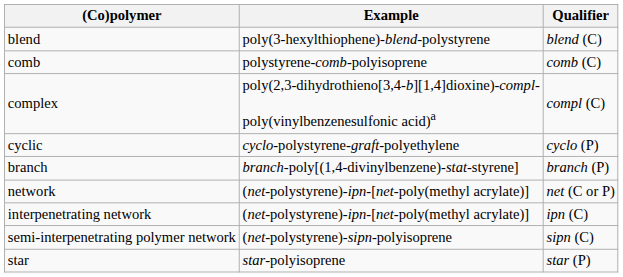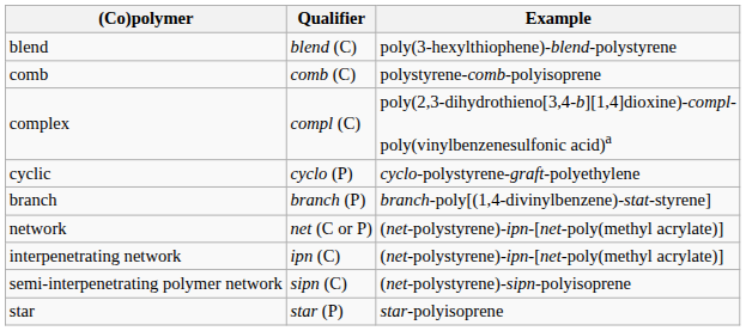 <table class="wikitable">
 <tr>
 <th>(Co)polymer</th>
+<th>Qualifier</th>
 <th>Example</th>
-<th>Qualifier</th>
 </tr>
 <tr>
 <td>blend</td>
+<td><em>blend</em>  (C)</td>
 <td>poly(3-hexylthiophene)-<em>blend</em>-polystyrene</td>
-<td><em>blend</em>  (C)</td>
 </tr>
 <tr>
 <td>comb</td>
+<td><em>comb</em>  (C)</td>
 <td>polystyrene-<em>comb</em>-polyisoprene</td>
-<td><em>comb</em>  (C)</td>
 </tr>
 <tr>
 <td>complex</td>
+<td><em>compl</em>  (C)</td>
 <td>poly(2,3-dihydrothieno[3,4-<em>b</em>][1,4]dioxine)-<em>compl</em>-<br><br>poly(vinylbenzenesulfonic acid)<sup>a</sup></td>
-<td><em>compl</em>  (C)</td>
 </tr>
 <tr>
 <td>cyclic</td>
+<td><em>cyclo</em>  (P)</td>
 <td><em>cyclo</em>-polystyrene-<em>graft</em>-polyethylene</td>
-<td><em>cyclo</em>  (P)</td>
 </tr>
 <tr>
 <td>branch</td>
+<td><em>branch</em>  (P)</td>
 <td><em>branch</em>-poly[(1,4-divinylbenzene)-<em>stat</em>-styrene]</td>
-<td><em>branch</em>  (P)</td>
 </tr>
 <tr>
 <td>network</td>
+<td><em>net</em>  (C or P)</td>
 <td>(<em>net</em>-polystyrene)-<em>ipn</em>-[<em>net</em>-poly(methyl acrylate)]</td>
-<td><em>net</em>  (C or P)</td>
 </tr>
 <tr>
 <td>interpenetrating network</td>
+<td><em>ipn</em>  (C)</td>
 <td>(<em>net</em>-polystyrene)-<em>ipn</em>-[<em>net</em>-poly(methyl acrylate)]</td>
-<td><em>ipn</em>  (C)</td>
 </tr>
 <tr>
 <td>semi-interpenetrating polymer network</td>
+<td><em>sipn</em>  (C)</td>
 <td>(<em>net</em>-polystyrene)-<em>sipn</em>-polyisoprene</td>
-<td><em>sipn</em>  (C)</td>
 </tr>
 <tr>
 <td>star</td>
+<td><em>star</em>  (P)</td>
 <td><em>star</em>-polyisoprene</td>
-<td><em>star</em>  (P)</td>
 </tr>
 </table>
